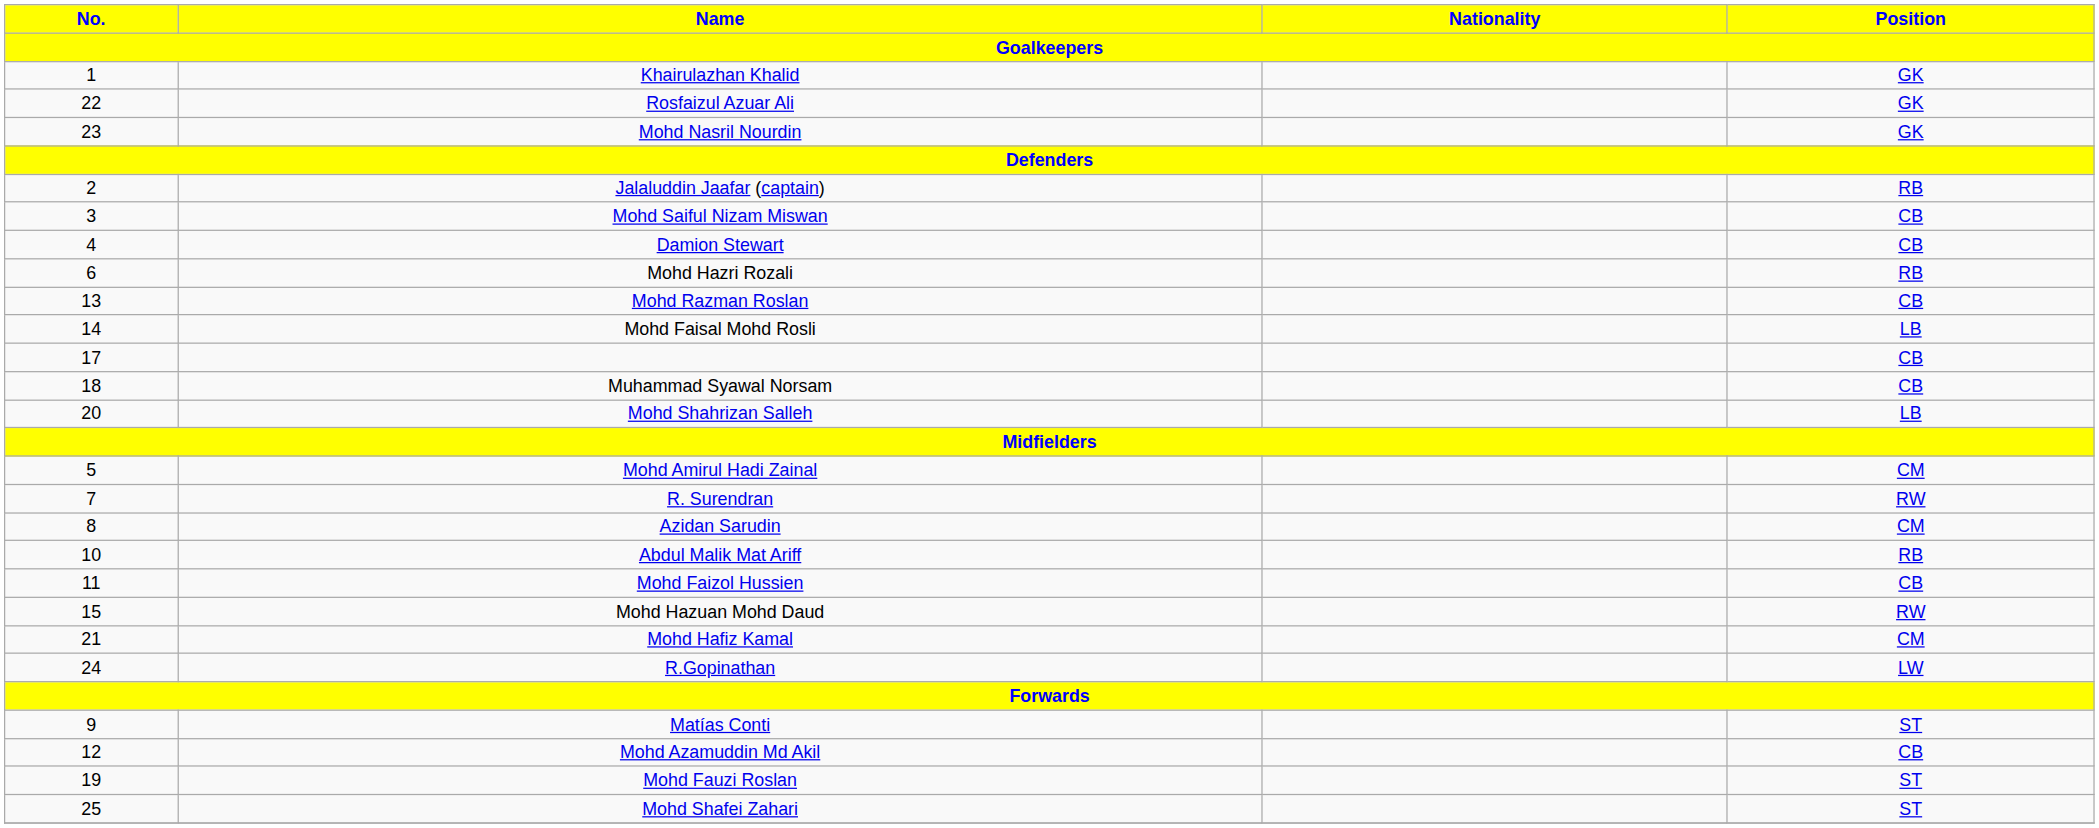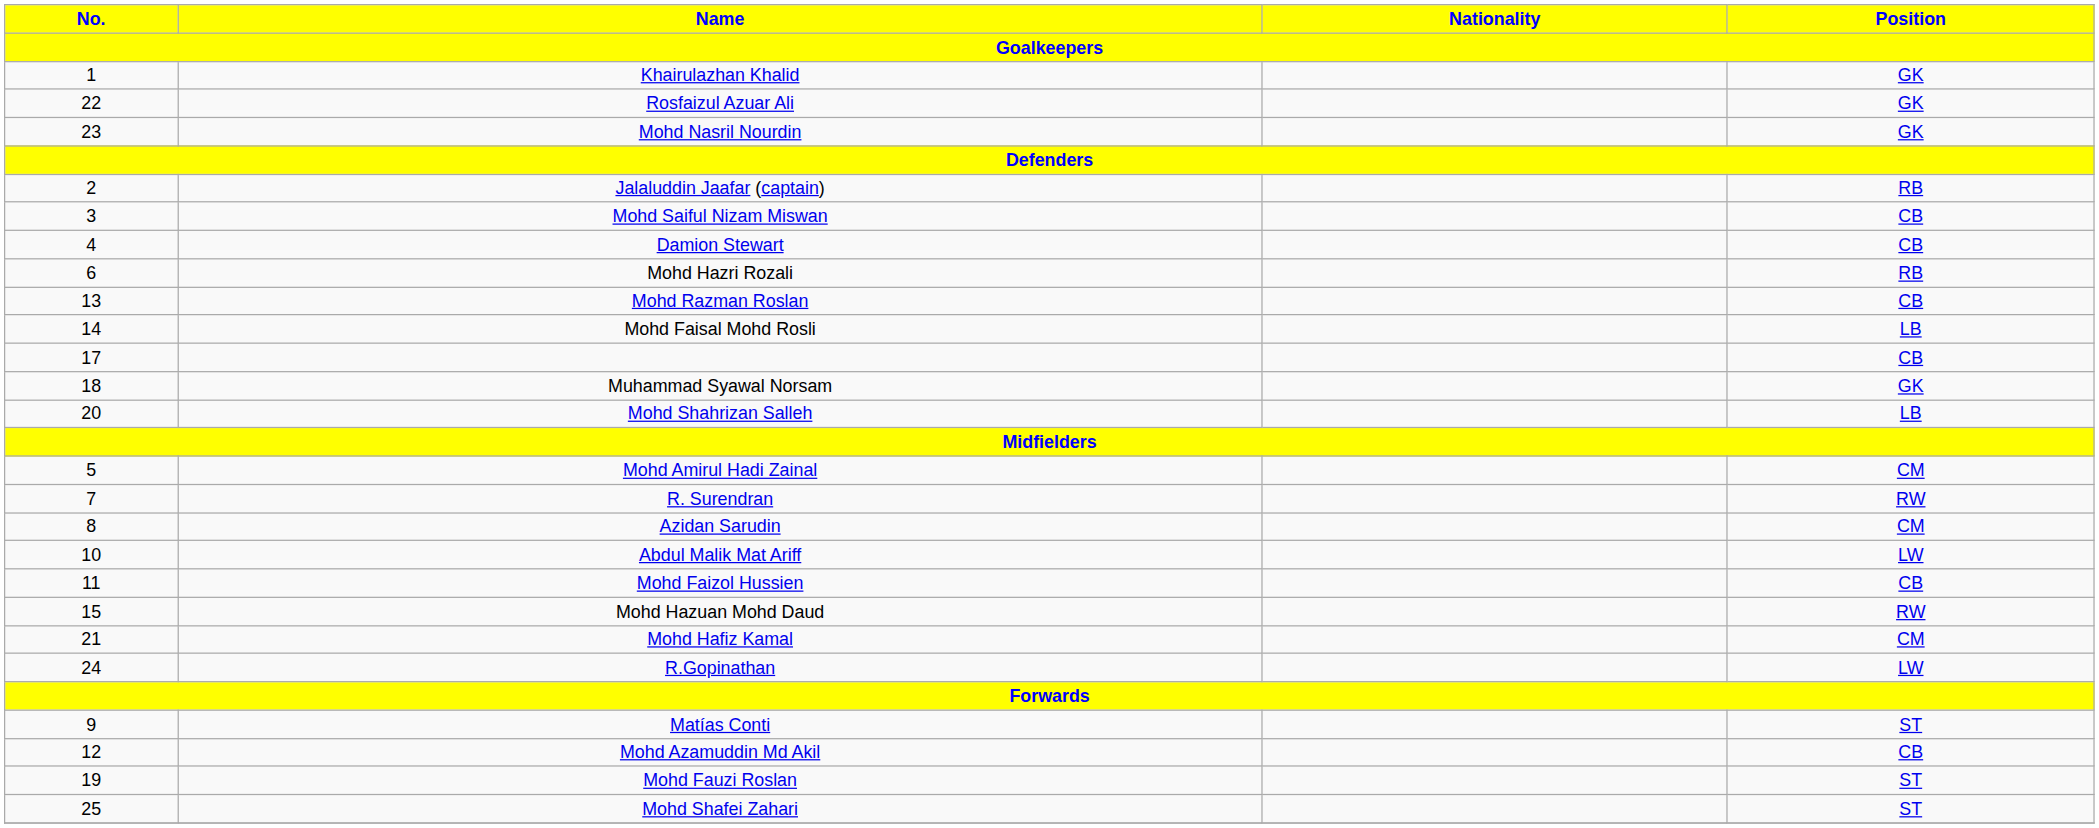 <table class="wikitable"  style="text-align:center; font-size:90%; width:85%;">
 <tr>
 <th style="background:yellow; color:blue; text-align:center;">No.</th>
 <th style="background:yellow; color:blue; text-align:center;">Name</th>
 <th style="background:yellow; color:blue; text-align:center;">Nationality</th>
 <th style="background:yellow; color:blue; text-align:center;">Position</th>
 </tr>
 <tr>
 <th colspan="11"  style="background:yellow; color:blue; text-align:center;">Goalkeepers</th>
 </tr>
 <tr>
 <td>1</td>
 <td><a href='#'>Khairulazhan Khalid</a></td>
 <td></td>
 <td><a href='#'>GK</a></td>
 </tr>
 <tr>
 <td>22</td>
 <td><a href='#'>Rosfaizul Azuar Ali</a></td>
 <td></td>
 <td><a href='#'>GK</a></td>
 </tr>
 <tr>
 <td>23</td>
 <td><a href='#'>Mohd Nasril Nourdin</a></td>
 <td></td>
 <td><a href='#'>GK</a></td>
 </tr>
 <tr>
 <th colspan="11"  style="background:yellow; color:blue; text-align:center;">Defenders</th>
 </tr>
 <tr>
 <td>2</td>
 <td><a href='#'>Jalaluddin Jaafar</a> (<a href='#'>captain</a>)</td>
 <td></td>
 <td><a href='#'>RB</a></td>
 </tr>
 <tr>
 <td>3</td>
 <td><a href='#'>Mohd Saiful Nizam Miswan</a></td>
 <td></td>
 <td><a href='#'>CB</a></td>
 </tr>
 <tr>
 <td>4</td>
 <td><a href='#'>Damion Stewart</a></td>
 <td></td>
 <td><a href='#'>CB</a></td>
 </tr>
 <tr>
 <td>6</td>
 <td>Mohd Hazri Rozali</td>
 <td></td>
 <td><a href='#'>RB</a></td>
 </tr>
 <tr>
 <td>13</td>
 <td><a href='#'>Mohd Razman Roslan</a></td>
 <td></td>
 <td><a href='#'>CB</a></td>
 </tr>
 <tr>
 <td>14</td>
 <td>Mohd Faisal Mohd Rosli</td>
 <td></td>
 <td><a href='#'>LB</a></td>
 </tr>
 <tr>
 <td>17</td>
 <td></td>
 <td></td>
 <td><a href='#'>CB</a></td>
 </tr>
 <tr>
 <td>18</td>
 <td>Muhammad Syawal Norsam</td>
 <td></td>
-<td><a href='#'>CB</a></td>
+<td><a href='#'>GK</a></td>
 </tr>
 <tr>
 <td>20</td>
 <td><a href='#'>Mohd Shahrizan Salleh</a></td>
 <td></td>
 <td><a href='#'>LB</a></td>
 </tr>
 <tr>
 <th colspan="11"  style="background:yellow; color:blue; text-align:center;">Midfielders</th>
 </tr>
 <tr>
 <td>5</td>
 <td><a href='#'>Mohd Amirul Hadi Zainal</a></td>
 <td></td>
 <td><a href='#'>CM</a></td>
 </tr>
 <tr>
 <td>7</td>
 <td><a href='#'>R. Surendran</a></td>
 <td></td>
 <td><a href='#'>RW</a></td>
 </tr>
 <tr>
 <td>8</td>
 <td><a href='#'>Azidan Sarudin</a></td>
 <td></td>
 <td><a href='#'>CM</a></td>
 </tr>
 <tr>
 <td>10</td>
 <td><a href='#'>Abdul Malik Mat Ariff</a></td>
 <td></td>
-<td><a href='#'>RB</a></td>
+<td><a href='#'>LW</a></td>
 </tr>
 <tr>
 <td>11</td>
 <td><a href='#'>Mohd Faizol Hussien</a></td>
 <td></td>
 <td><a href='#'>CB</a></td>
 </tr>
 <tr>
 <td>15</td>
 <td>Mohd Hazuan Mohd Daud</td>
 <td></td>
 <td><a href='#'>RW</a></td>
 </tr>
 <tr>
 <td>21</td>
 <td><a href='#'>Mohd Hafiz Kamal</a></td>
 <td></td>
 <td><a href='#'>CM</a></td>
 </tr>
 <tr>
 <td>24</td>
 <td><a href='#'>R.Gopinathan</a></td>
 <td></td>
 <td><a href='#'>LW</a></td>
 </tr>
 <tr>
 <th colspan="11"  style="background:yellow; color:blue; text-align:center;">Forwards</th>
 </tr>
 <tr>
 <td>9</td>
 <td><a href='#'>Matías Conti</a></td>
 <td></td>
 <td><a href='#'>ST</a></td>
 </tr>
 <tr>
 <td>12</td>
 <td><a href='#'>Mohd Azamuddin Md Akil</a></td>
 <td></td>
 <td><a href='#'>CB</a></td>
 </tr>
 <tr>
 <td>19</td>
 <td><a href='#'>Mohd Fauzi Roslan</a></td>
 <td></td>
 <td><a href='#'>ST</a></td>
 </tr>
 <tr>
 <td>25</td>
 <td><a href='#'>Mohd Shafei Zahari</a></td>
 <td></td>
 <td><a href='#'>ST</a></td>
 </tr>
 <tr>
 </tr>
 </table>
